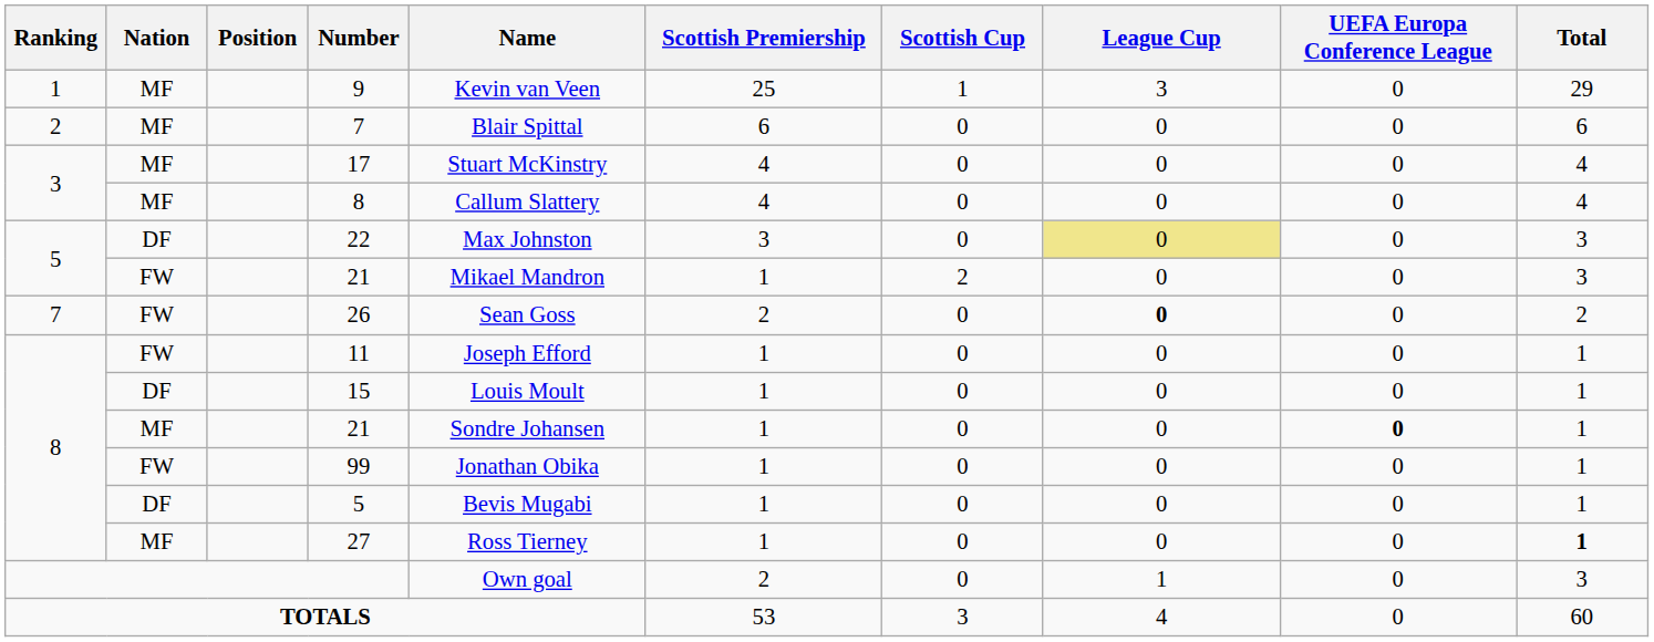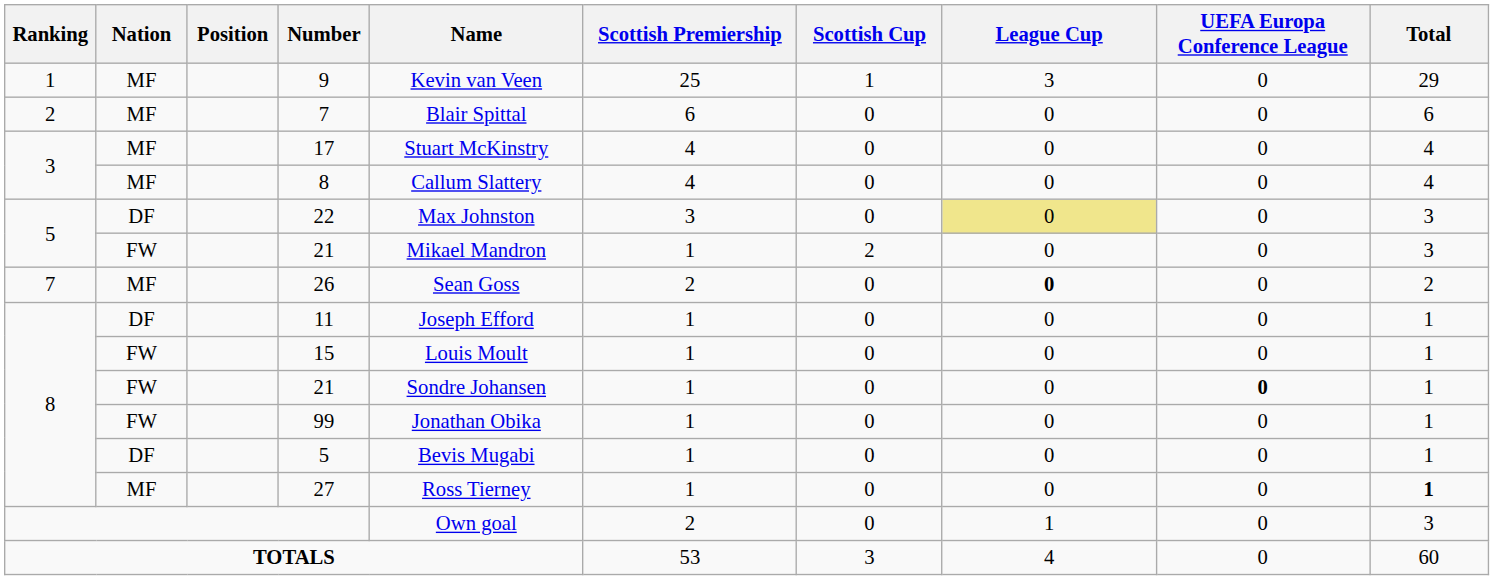 <table class="wikitable" style="font-size: 95%; text-align: center;">
 <tr>
 <th width=60>Ranking</th>
 <th width=60>Nation</th>
 <th width=60>Position</th>
 <th width=60>Number</th>
 <th width=150>Name</th>
 <th width=150><a href='#'>Scottish Premiership</a></th>
 <th width=100><a href='#'>Scottish Cup</a></th>
 <th width=150><a href='#'>League Cup</a></th>
 <th width=150><a href='#'>UEFA Europa Conference League</a></th>
 <th width=80>Total</th>
 </tr>
 <tr>
 <td>1</td>
 <td>MF</td>
 <td></td>
 <td>9</td>
 <td><a href='#'>Kevin van Veen</a></td>
 <td>25</td>
 <td>1</td>
 <td>3</td>
 <td>0</td>
 <td>29</td>
 </tr>
 <tr>
 <td>2</td>
 <td>MF</td>
 <td></td>
 <td>7</td>
 <td><a href='#'>Blair Spittal</a></td>
 <td>6</td>
 <td>0</td>
 <td>0</td>
 <td>0</td>
 <td>6</td>
 </tr>
 <tr>
 <td rowspan="2">3</td>
 <td>MF</td>
 <td></td>
 <td>17</td>
 <td><a href='#'>Stuart McKinstry</a></td>
 <td>4</td>
 <td>0</td>
 <td>0</td>
 <td>0</td>
 <td>4</td>
 </tr>
 <tr>
 <td>MF</td>
 <td></td>
 <td>8</td>
 <td><a href='#'>Callum Slattery</a></td>
 <td>4</td>
 <td>0</td>
 <td>0</td>
 <td>0</td>
 <td>4</td>
 </tr>
 <tr>
 <td rowspan="2">5</td>
 <td>DF</td>
 <td></td>
 <td>22</td>
 <td><a href='#'>Max Johnston</a></td>
 <td>3</td>
 <td>0</td>
 <td style="background: khaki;">0</td>
 <td>0</td>
 <td>3</td>
 </tr>
 <tr>
 <td>FW</td>
 <td></td>
 <td>21</td>
 <td><a href='#'>Mikael Mandron</a></td>
 <td>1</td>
 <td>2</td>
 <td>0</td>
 <td>0</td>
 <td>3</td>
 </tr>
 <tr>
 <td>7</td>
-<td>FW</td>
+<td>MF</td>
 <td></td>
 <td>26</td>
 <td><a href='#'>Sean Goss</a></td>
 <td>2</td>
 <td>0</td>
 <td><strong>0</strong></td>
 <td>0</td>
 <td>2</td>
 </tr>
 <tr>
 <td rowspan="6">8</td>
-<td>FW</td>
+<td>DF</td>
 <td></td>
 <td>11</td>
 <td><a href='#'>Joseph Efford</a></td>
 <td>1</td>
 <td>0</td>
 <td>0</td>
 <td>0</td>
 <td>1</td>
 </tr>
 <tr>
-<td>DF</td>
+<td>FW</td>
 <td></td>
 <td>15</td>
 <td><a href='#'>Louis Moult</a></td>
 <td>1</td>
 <td>0</td>
 <td>0</td>
 <td>0</td>
 <td>1</td>
 </tr>
 <tr>
-<td>MF</td>
+<td>FW</td>
 <td></td>
 <td>21</td>
 <td><a href='#'>Sondre Johansen</a></td>
 <td>1</td>
 <td>0</td>
 <td>0</td>
 <td><strong>0</strong></td>
 <td>1</td>
 </tr>
 <tr>
 <td>FW</td>
 <td></td>
 <td>99</td>
 <td><a href='#'>Jonathan Obika</a></td>
 <td>1</td>
 <td>0</td>
 <td>0</td>
 <td>0</td>
 <td>1</td>
 </tr>
 <tr>
 <td>DF</td>
 <td></td>
 <td>5</td>
 <td><a href='#'>Bevis Mugabi</a></td>
 <td>1</td>
 <td>0</td>
 <td>0</td>
 <td>0</td>
 <td>1</td>
 </tr>
 <tr>
 <td>MF</td>
 <td></td>
 <td>27</td>
 <td><a href='#'>Ross Tierney</a></td>
 <td>1</td>
 <td>0</td>
 <td>0</td>
 <td>0</td>
 <td><strong>1</strong></td>
 </tr>
 <tr>
 <td colspan="4"></td>
 <td><a href='#'>Own goal</a></td>
 <td>2</td>
 <td>0</td>
 <td>1</td>
 <td>0</td>
 <td>3</td>
 </tr>
 <tr>
 <td colspan="5"><strong>TOTALS</strong></td>
 <td>53</td>
 <td>3</td>
 <td>4</td>
 <td>0</td>
 <td>60</td>
 </tr>
 </table>
